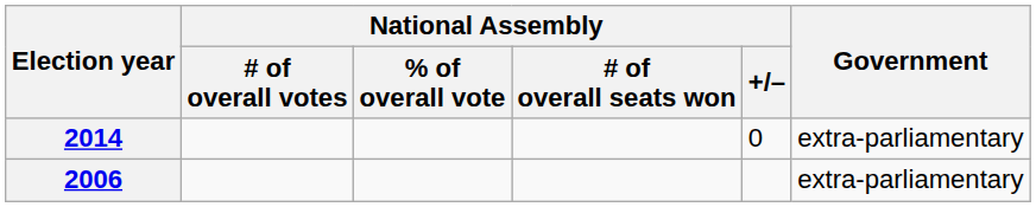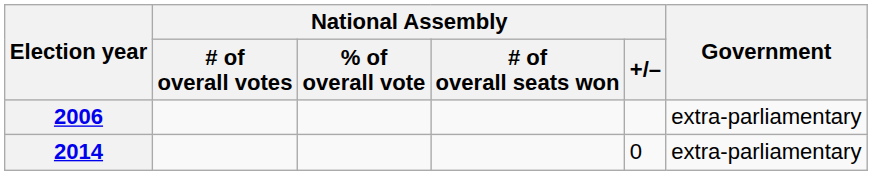 <table class=wikitable>
 <tr>
 <th rowspan=2>Election year</th>
 <th colspan=4>National Assembly</th>
 <th rowspan=2>Government</th>
 </tr>
 <tr>
 <th># of<br>overall votes</th>
 <th>% of<br>overall vote</th>
 <th># of<br>overall seats won</th>
 <th>+/–</th>
 </tr>
 <tr>
+<th><a href='#'>2006</a></th>
+<td></td>
+<td></td>
+<td></td>
+<td></td>
+<td>extra-parliamentary</td>
+</tr>
+<tr>
 <th><a href='#'>2014</a></th>
 <td></td>
 <td></td>
 <td></td>
 <td> 0</td>
 <td>extra-parliamentary</td>
 </tr>
-<tr>
-<th><a href='#'>2006</a></th>
-<td></td>
-<td></td>
-<td></td>
-<td></td>
-<td>extra-parliamentary</td>
-</tr>
 </table>
